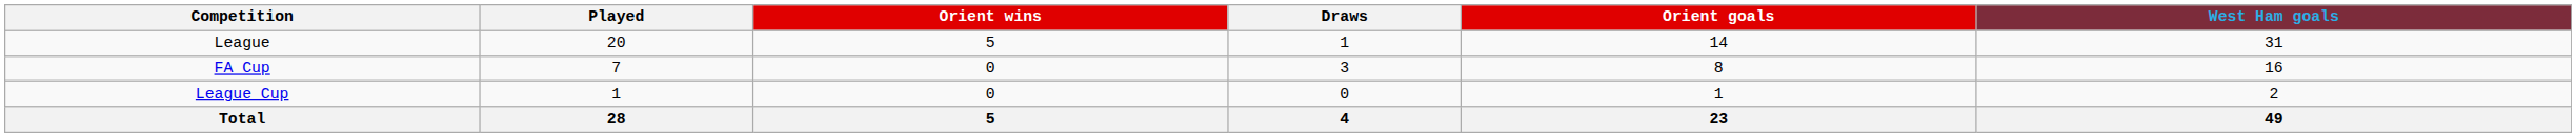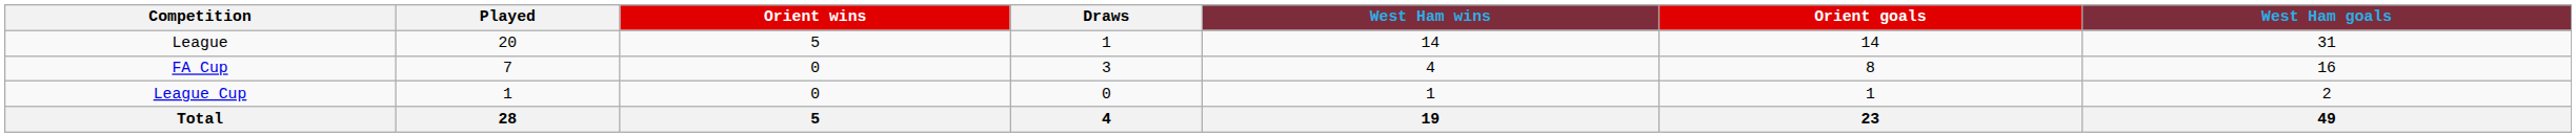 <table class="wikitable" style="text-align: center; width: 100%; font-size: 12px">
 <tr>
 <th>Competition</th>
 <th>Played</th>
 <th style="background:#E00000; color:white">Orient wins</th>
 <th>Draws</th>
+<th style="background:#7C2C3B; color:#2BAEE5">West Ham wins</th>
 <th style="background:#E00000; color:white">Orient goals</th>
 <th style="background:#7C2C3B; color:#2BAEE5">West Ham goals</th>
 </tr>
 <tr>
 <td>League</td>
 <td>20</td>
 <td>5</td>
 <td>1</td>
 <td>14</td>
+<td>14</td>
 <td>31</td>
 </tr>
 <tr>
 <td><a href='#'>FA Cup</a></td>
 <td>7</td>
 <td>0</td>
 <td>3</td>
+<td>4</td>
 <td>8</td>
 <td>16</td>
 </tr>
 <tr>
 <td><a href='#'>League Cup</a></td>
 <td>1</td>
 <td>0</td>
 <td>0</td>
 <td>1</td>
+<td>1</td>
 <td>2</td>
 </tr>
 <tr>
 <th>Total</th>
 <th>28</th>
 <th>5</th>
 <th>4</th>
+<th>19</th>
 <th>23</th>
 <th>49</th>
 </tr>
 </table>
